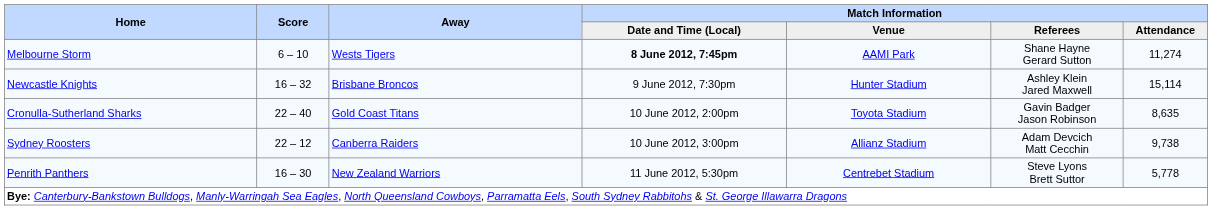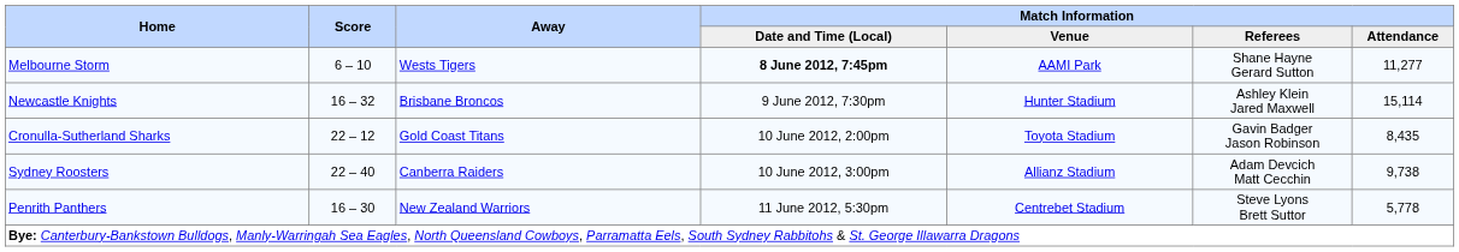 <table border="1" cellpadding="3" cellspacing="0" style="border-collapse:collapse; font-size:90%; width:100%;">
 <tr style="background:#c1d8ff;">
 <th rowspan="2" style="width:21%;">Home</th>
 <th rowspan="2" style="width:6%;">Score</th>
 <th rowspan="2" style="width:21%;">Away</th>
 <th colspan=6>Match Information</th>
 </tr>
 <tr style="background:#efefef;">
 <th width=17%>Date and Time (Local)</th>
 <th width=17%>Venue</th>
 <th width=11%>Referees</th>
 <th width=7%>Attendance</th>
 </tr>
 <tr style="text-align:center; background:#f5faff;">
 <td align=left> <a href='#'>Melbourne Storm</a></td>
 <td>6 – 10</td>
 <td align=left> <a href='#'>Wests Tigers</a></td>
 <td><strong>8 June 2012, 7:45pm</strong></td>
 <td><a href='#'>AAMI Park</a></td>
 <td>Shane Hayne <br> Gerard Sutton</td>
-<td>11,274</td>
+<td>11,277</td>
 </tr>
 <tr style="text-align:center; background:#f5faff;">
 <td align=left> <a href='#'>Newcastle Knights</a></td>
 <td>16 – 32</td>
 <td align=left> <a href='#'>Brisbane Broncos</a></td>
 <td>9 June 2012, 7:30pm</td>
 <td><a href='#'>Hunter Stadium</a></td>
 <td>Ashley Klein <br> Jared Maxwell</td>
 <td>15,114</td>
 </tr>
 <tr style="text-align:center; background:#f5faff;">
 <td align=left> <a href='#'>Cronulla-Sutherland Sharks</a></td>
-<td>22 – 40</td>
+<td>22 – 12</td>
 <td align=left> <a href='#'>Gold Coast Titans</a></td>
 <td>10 June 2012, 2:00pm</td>
 <td><a href='#'>Toyota Stadium</a></td>
 <td>Gavin Badger <br> Jason Robinson</td>
-<td>8,635</td>
+<td>8,435</td>
 </tr>
 <tr style="text-align:center; background:#f5faff;">
 <td align=left> <a href='#'>Sydney Roosters</a></td>
-<td>22 – 12</td>
+<td>22 – 40</td>
 <td align=left> <a href='#'>Canberra Raiders</a></td>
 <td>10 June 2012, 3:00pm</td>
 <td><a href='#'>Allianz Stadium</a></td>
 <td>Adam Devcich <br> Matt Cecchin</td>
 <td>9,738</td>
 </tr>
 <tr style="text-align:center; background:#f5faff;">
 <td align=left> <a href='#'>Penrith Panthers</a></td>
 <td>16 – 30</td>
 <td align=left> <a href='#'>New Zealand Warriors</a></td>
 <td>11 June 2012, 5:30pm</td>
 <td><a href='#'>Centrebet Stadium</a></td>
 <td>Steve Lyons <br> Brett Suttor</td>
 <td>5,778</td>
 </tr>
 <tr>
 <td colspan="7" style="text-align:left;"><strong>Bye:</strong>  <em><a href='#'>Canterbury-Bankstown Bulldogs</a></em>,  <em><a href='#'>Manly-Warringah Sea Eagles</a></em>,  <em><a href='#'>North Queensland Cowboys</a></em>,  <em><a href='#'>Parramatta Eels</a></em>,  <em><a href='#'>South Sydney Rabbitohs</a></em> &  <em><a href='#'>St. George Illawarra Dragons</a></em></td>
 </tr>
 </table>
